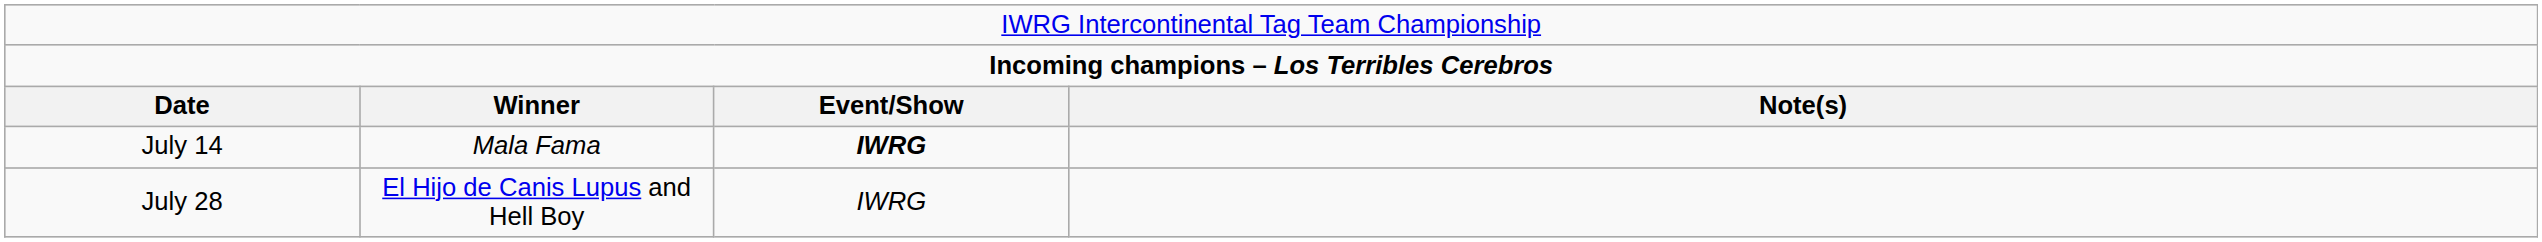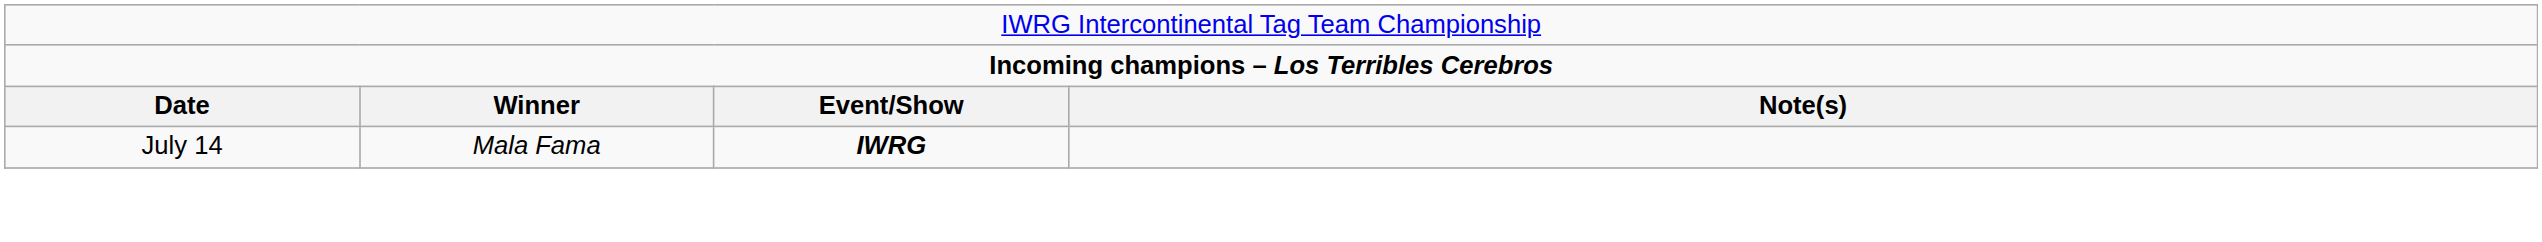 <table class="wikitable" style="text-align:center; width:100%;">
 <tr>
 <td colspan="4" style="text-align: center;"><a href='#'>IWRG Intercontinental Tag Team Championship</a></td>
 </tr>
 <tr>
 <td colspan="4" style="text-align: center;"><strong>Incoming champions – <em>Los Terribles Cerebros</em> </strong></td>
 </tr>
 <tr>
 <th width=14%>Date</th>
 <th width=14%>Winner</th>
 <th width=14%>Event/Show</th>
 <th width=58%>Note(s)</th>
 </tr>
 <tr>
 <td>July 14</td>
 <td><em>Mala Fama</em><br></td>
 <td><strong><em>IWRG</em></strong></td>
 <td></td>
 </tr>
-<tr>
-<td>July 28</td>
-<td><a href='#'>El Hijo de Canis Lupus</a> and Hell Boy</td>
-<td><em>IWRG</em></td>
-<td></td>
-</tr>
 </table>
